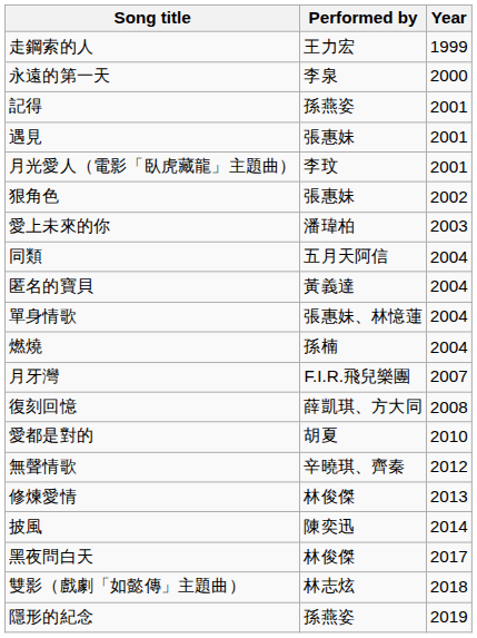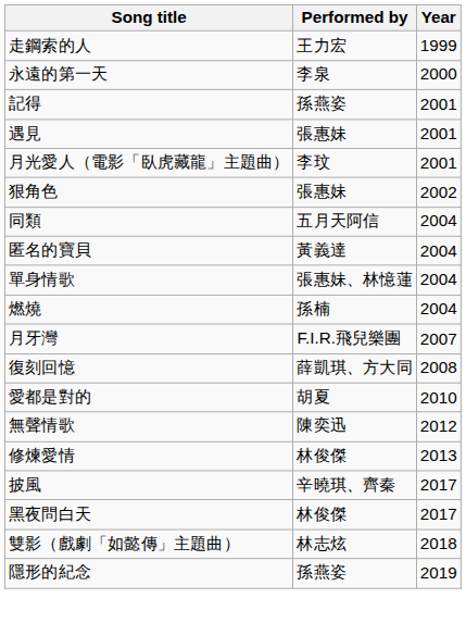 <table class="wikitable">
 <tr>
 <th>Song title</th>
 <th>Performed by</th>
 <th>Year</th>
 </tr>
 <tr>
 <td>走鋼索的人</td>
 <td>王力宏</td>
 <td>1999</td>
 </tr>
 <tr>
 <td>永遠的第一天</td>
 <td>李泉</td>
 <td>2000</td>
 </tr>
 <tr>
 <td>記得</td>
 <td>孫燕姿</td>
 <td>2001</td>
 </tr>
 <tr>
 <td>遇見</td>
 <td>張惠妹</td>
 <td>2001</td>
 </tr>
 <tr>
 <td>月光愛人（電影「臥虎藏龍」主題曲）</td>
 <td>李玟</td>
 <td>2001</td>
 </tr>
 <tr>
 <td>狠角色</td>
 <td>張惠妹</td>
 <td>2002</td>
-</tr>
-<tr>
-<td>愛上未來的你</td>
-<td>潘瑋柏</td>
-<td>2003</td>
 </tr>
 <tr>
 <td>同類</td>
 <td>五月天阿信</td>
 <td>2004</td>
 </tr>
 <tr>
 <td>匿名的寶貝</td>
 <td>黃義達</td>
 <td>2004</td>
 </tr>
 <tr>
 <td>單身情歌</td>
 <td>張惠妹、林憶蓮</td>
 <td>2004</td>
 </tr>
 <tr>
 <td>燃燒</td>
 <td>孫楠</td>
 <td>2004</td>
 </tr>
 <tr>
 <td>月牙灣</td>
 <td>F.I.R.飛兒樂團</td>
 <td>2007</td>
 </tr>
 <tr>
 <td>復刻回憶</td>
 <td>薛凱琪、方大同</td>
 <td>2008</td>
 </tr>
 <tr>
 <td>愛都是對的</td>
 <td>胡夏</td>
 <td>2010</td>
 </tr>
 <tr>
 <td>無聲情歌</td>
-<td>辛曉琪、齊秦</td>
+<td>陳奕迅</td>
 <td>2012</td>
 </tr>
 <tr>
 <td>修煉愛情</td>
 <td>林俊傑</td>
 <td>2013</td>
 </tr>
 <tr>
 <td>披風</td>
-<td>陳奕迅</td>
-<td>2014</td>
+<td>辛曉琪、齊秦</td>
+<td>2017</td>
 </tr>
 <tr>
 <td>黑夜問白天</td>
 <td>林俊傑</td>
 <td>2017</td>
 </tr>
 <tr>
 <td>雙影（戲劇「如懿傳」主題曲）</td>
 <td>林志炫</td>
 <td>2018</td>
 </tr>
 <tr>
 <td>隱形的紀念</td>
 <td>孫燕姿</td>
 <td>2019</td>
 </tr>
 </table>
